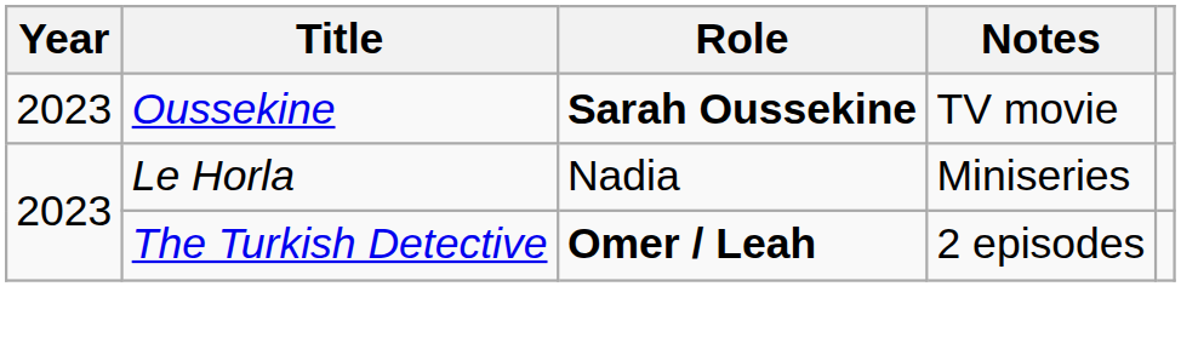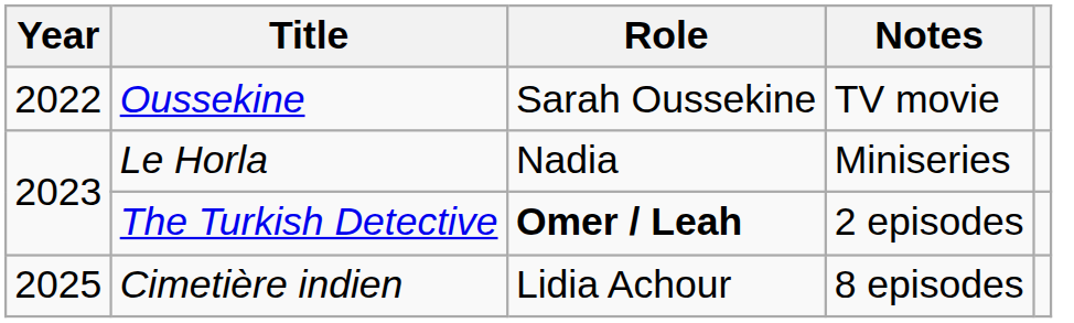 <table class="wikitable sortable">
 <tr>
 <th>Year</th>
 <th>Title</th>
 <th>Role</th>
 <th class="unsortable">Notes</th>
 <th scope="col"></th>
 </tr>
 <tr>
-<td>2023</td>
+<td>2022</td>
 <td><em><a href='#'>Oussekine</a></em></td>
-<td><strong>Sarah Oussekine</strong></td>
+<td>Sarah Oussekine</td>
 <td>TV movie</td>
 <td align="center"></td>
 </tr>
 <tr>
 <td rowspan="2">2023</td>
 <td><em>Le Horla</em></td>
 <td>Nadia</td>
 <td>Miniseries</td>
 <td></td>
 </tr>
 <tr>
 <td><em><a href='#'>The Turkish Detective</a></em></td>
 <td><strong>Omer / Leah</strong></td>
 <td>2 episodes</td>
 <td></td>
 </tr>
+<tr>
+<td>2025</td>
+<td><em>Cimetière indien</em></td>
+<td>Lidia Achour</td>
+<td>8 episodes</td>
+<td></td>
+</tr>
 </table>
